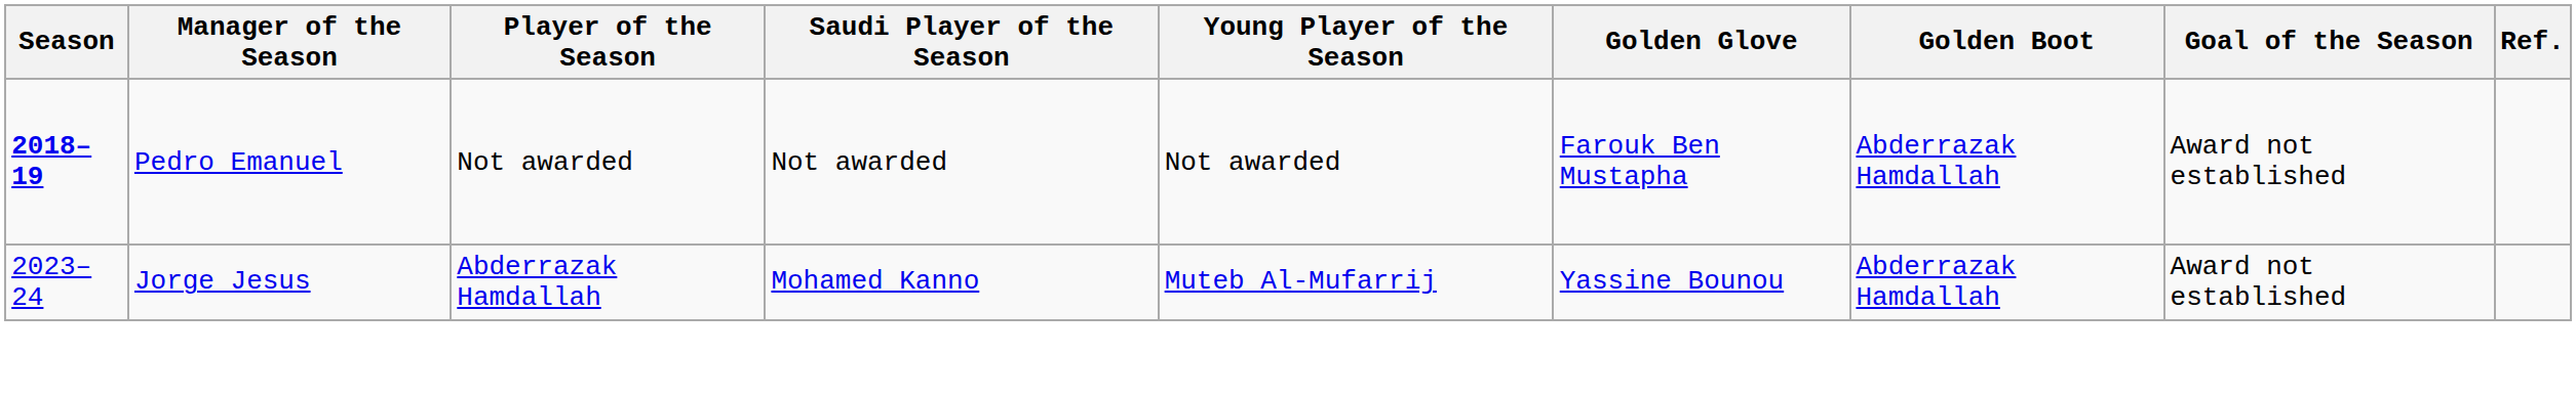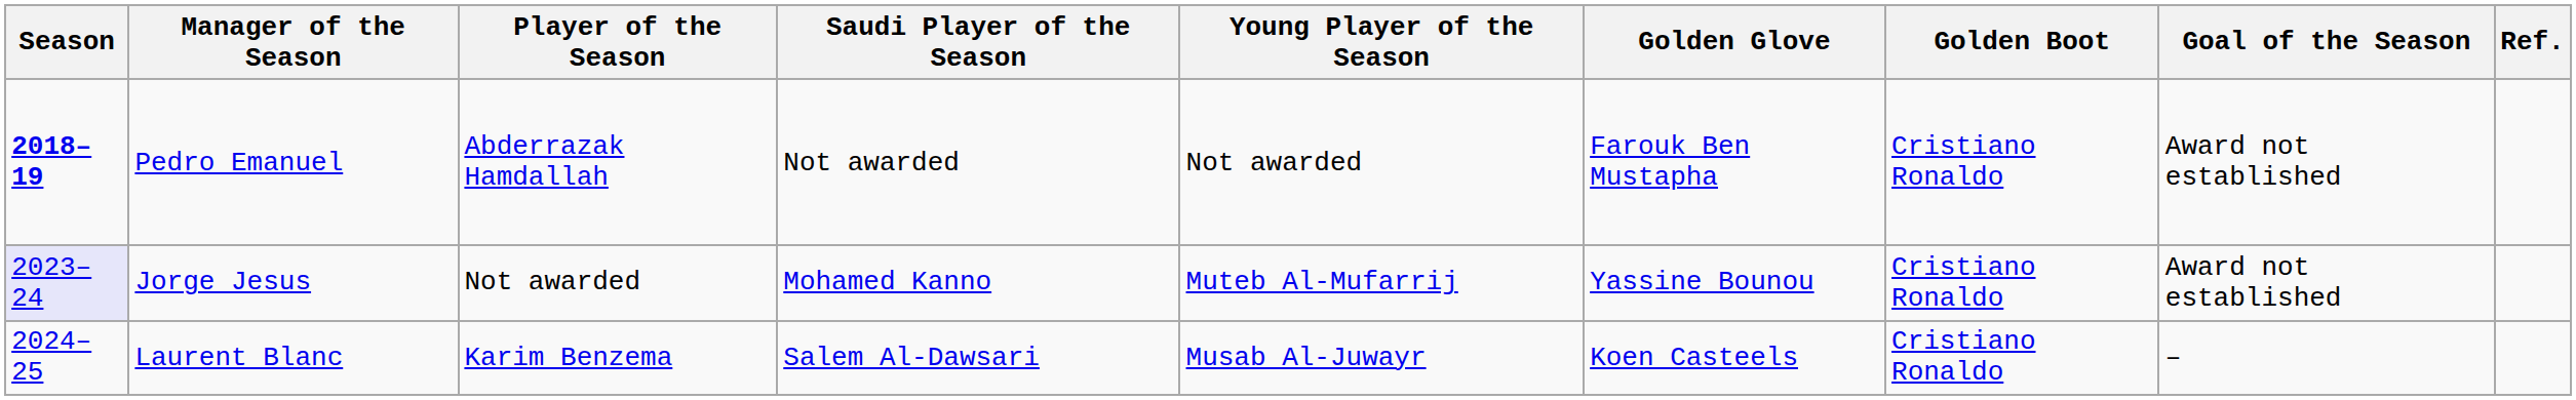 <table class="wikitable sortable">
 <tr>
 <th>Season</th>
 <th>Manager of the Season</th>
 <th>Player of the Season</th>
 <th>Saudi Player of the Season</th>
 <th>Young Player of the Season</th>
 <th>Golden Glove</th>
 <th>Golden Boot</th>
 <th>Goal of the Season</th>
 <th>Ref.</th>
 </tr>
 <tr>
 <td><strong><a href='#'>2018–19</a></strong></td>
 <td> <a href='#'>Pedro Emanuel</a></td>
-<td>Not awarded</td>
+<td> <a href='#'>Abderrazak Hamdallah</a></td>
 <td>Not awarded</td>
 <td>Not awarded</td>
 <td> <a href='#'>Farouk Ben Mustapha</a></td>
-<td> <a href='#'>Abderrazak Hamdallah</a></td>
+<td> <a href='#'>Cristiano Ronaldo</a></td>
 <td>Award not established</td>
 <td><br><br><br><br><br></td>
 </tr>
 <tr>
-<td><a href='#'>2023–24</a></td>
+<td style="background: lavender;"><a href='#'>2023–24</a></td>
 <td> <a href='#'>Jorge Jesus</a></td>
-<td> <a href='#'>Abderrazak Hamdallah</a></td>
+<td>Not awarded</td>
 <td> <a href='#'>Mohamed Kanno</a></td>
 <td> <a href='#'>Muteb Al-Mufarrij</a></td>
 <td> <a href='#'>Yassine Bounou</a></td>
-<td> <a href='#'>Abderrazak Hamdallah</a></td>
+<td> <a href='#'>Cristiano Ronaldo</a></td>
 <td>Award not established</td>
 <td><br><br></td>
 </tr>
+<tr>
+<td><a href='#'>2024–25</a></td>
+<td> <a href='#'>Laurent Blanc</a></td>
+<td> <a href='#'>Karim Benzema</a></td>
+<td> <a href='#'>Salem Al-Dawsari</a></td>
+<td> <a href='#'>Musab Al-Juwayr</a></td>
+<td> <a href='#'>Koen Casteels</a></td>
+<td> <a href='#'>Cristiano Ronaldo</a></td>
+<td>–</td>
+<td></td>
+</tr>
 </table>
